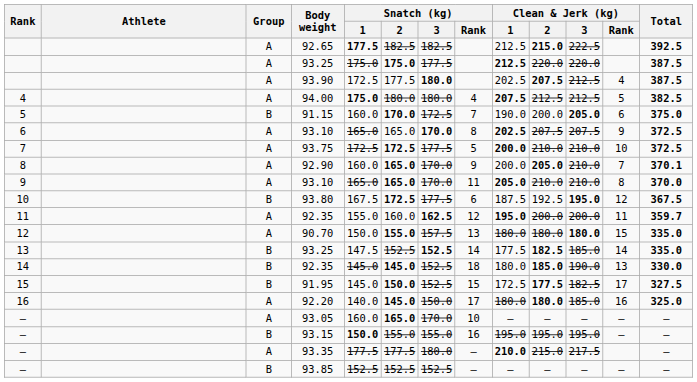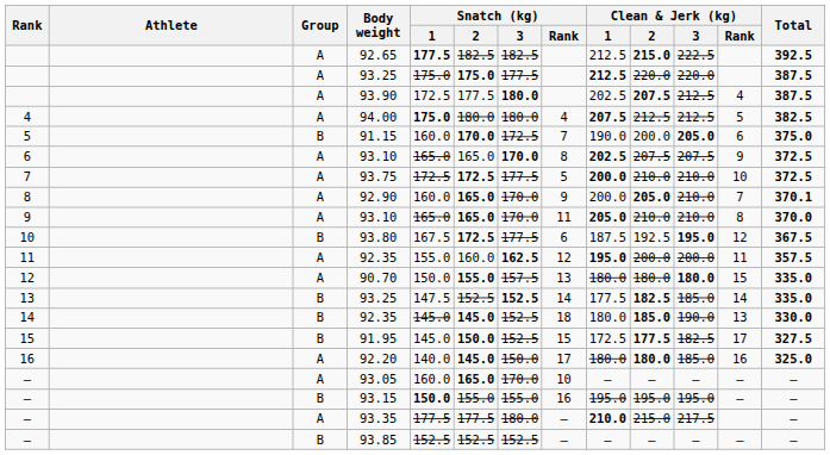 <table class = "wikitable" style="text-align:center;">
 <tr>
 <th rowspan=2 width=40>Rank</th>
 <th rowspan=2 width=250>Athlete</th>
 <th rowspan=2 width=50>Group</th>
 <th rowspan=2 width=60>Body weight</th>
 <th colspan=4>Snatch (kg)</th>
 <th colspan=4>Clean & Jerk (kg)</th>
 <th rowspan=2 width=60>Total</th>
 </tr>
 <tr>
 <th width=40>1</th>
 <th width=40>2</th>
 <th width=40>3</th>
 <th width=40>Rank</th>
 <th width=40>1</th>
 <th width=40>2</th>
 <th width=40>3</th>
 <th width=40>Rank</th>
 </tr>
 <tr>
 <td></td>
 <td align=left></td>
 <td>A</td>
 <td>92.65</td>
 <td><strong>177.5</strong></td>
 <td><s>182.5 </s></td>
 <td><s>182.5 </s></td>
 <td></td>
 <td>212.5</td>
 <td><strong>215.0</strong></td>
 <td><s>222.5 </s></td>
 <td></td>
 <td><strong>392.5</strong></td>
 </tr>
 <tr>
 <td></td>
 <td align=left></td>
 <td>A</td>
 <td>93.25</td>
 <td><s>175.0 </s></td>
 <td><strong>175.0</strong></td>
 <td><s>177.5 </s></td>
 <td></td>
 <td><strong>212.5</strong></td>
 <td><s>220.0 </s></td>
 <td><s>220.0 </s></td>
 <td></td>
 <td><strong>387.5</strong></td>
 </tr>
 <tr>
 <td></td>
 <td align=left></td>
 <td>A</td>
 <td>93.90</td>
 <td>172.5</td>
 <td>177.5</td>
 <td><strong>180.0</strong></td>
 <td></td>
 <td>202.5</td>
 <td><strong>207.5</strong></td>
 <td><s>212.5 </s></td>
 <td>4</td>
 <td><strong>387.5</strong></td>
 </tr>
 <tr>
 <td>4</td>
 <td align=left></td>
 <td>A</td>
 <td>94.00</td>
 <td><strong>175.0</strong></td>
 <td><s>180.0 </s></td>
 <td><s>180.0 </s></td>
 <td>4</td>
 <td><strong>207.5</strong></td>
 <td><s>212.5 </s></td>
 <td><s>212.5 </s></td>
 <td>5</td>
 <td><strong>382.5</strong></td>
 </tr>
 <tr>
 <td>5</td>
 <td align=left></td>
 <td>B</td>
 <td>91.15</td>
 <td>160.0</td>
 <td><strong>170.0</strong></td>
 <td><s>172.5 </s></td>
 <td>7</td>
 <td>190.0</td>
 <td>200.0</td>
 <td><strong>205.0</strong></td>
 <td>6</td>
 <td><strong>375.0</strong></td>
 </tr>
 <tr>
 <td>6</td>
 <td align=left></td>
 <td>A</td>
 <td>93.10</td>
 <td><s>165.0 </s></td>
 <td>165.0</td>
 <td><strong>170.0</strong></td>
 <td>8</td>
 <td><strong>202.5</strong></td>
 <td><s>207.5 </s></td>
 <td><s>207.5 </s></td>
 <td>9</td>
 <td><strong>372.5</strong></td>
 </tr>
 <tr>
 <td>7</td>
 <td align=left></td>
 <td>A</td>
 <td>93.75</td>
 <td><s>172.5 </s></td>
 <td><strong>172.5</strong></td>
 <td><s>177.5 </s></td>
 <td>5</td>
 <td><strong>200.0</strong></td>
 <td><s>210.0 </s></td>
 <td><s>210.0 </s></td>
 <td>10</td>
 <td><strong>372.5</strong></td>
 </tr>
 <tr>
 <td>8</td>
 <td align=left></td>
 <td>A</td>
 <td>92.90</td>
 <td>160.0</td>
 <td><strong>165.0</strong></td>
 <td><s>170.0 </s></td>
 <td>9</td>
 <td>200.0</td>
 <td><strong>205.0</strong></td>
 <td><s>210.0 </s></td>
 <td>7</td>
 <td><strong>370.1</strong></td>
 </tr>
 <tr>
 <td>9</td>
 <td align=left></td>
 <td>A</td>
 <td>93.10</td>
 <td><s>165.0 </s></td>
 <td><strong>165.0</strong></td>
 <td><s>170.0 </s></td>
 <td>11</td>
 <td><strong>205.0</strong></td>
 <td><s>210.0 </s></td>
 <td><s>210.0 </s></td>
 <td>8</td>
 <td><strong>370.0</strong></td>
 </tr>
 <tr>
 <td>10</td>
 <td align=left></td>
 <td>B</td>
 <td>93.80</td>
 <td>167.5</td>
 <td><strong>172.5</strong></td>
 <td><s>177.5 </s></td>
 <td>6</td>
 <td>187.5</td>
 <td>192.5</td>
 <td><strong>195.0</strong></td>
 <td>12</td>
 <td><strong>367.5</strong></td>
 </tr>
 <tr>
 <td>11</td>
 <td align=left></td>
 <td>A</td>
 <td>92.35</td>
 <td>155.0</td>
 <td>160.0</td>
 <td><strong>162.5</strong></td>
 <td>12</td>
 <td><strong>195.0</strong></td>
 <td><s>200.0 </s></td>
 <td><s>200.0 </s></td>
 <td>11</td>
-<td><strong>359.7</strong></td>
+<td><strong>357.5</strong></td>
 </tr>
 <tr>
 <td>12</td>
 <td align=left></td>
 <td>A</td>
 <td>90.70</td>
 <td>150.0</td>
 <td><strong>155.0</strong></td>
 <td><s>157.5 </s></td>
 <td>13</td>
 <td><s>180.0 </s></td>
 <td><s>180.0 </s></td>
 <td><strong>180.0</strong></td>
 <td>15</td>
 <td><strong>335.0</strong></td>
 </tr>
 <tr>
 <td>13</td>
 <td align=left></td>
 <td>B</td>
 <td>93.25</td>
 <td>147.5</td>
 <td><s>152.5 </s></td>
 <td><strong>152.5</strong></td>
 <td>14</td>
 <td>177.5</td>
 <td><strong>182.5</strong></td>
 <td><s>185.0 </s></td>
 <td>14</td>
 <td><strong>335.0</strong></td>
 </tr>
 <tr>
 <td>14</td>
 <td align=left></td>
 <td>B</td>
 <td>92.35</td>
 <td><s>145.0 </s></td>
 <td><strong>145.0</strong></td>
 <td><s>152.5 </s></td>
 <td>18</td>
 <td>180.0</td>
 <td><strong>185.0</strong></td>
 <td><s>190.0 </s></td>
 <td>13</td>
 <td><strong>330.0</strong></td>
 </tr>
 <tr>
 <td>15</td>
 <td align=left></td>
 <td>B</td>
 <td>91.95</td>
 <td>145.0</td>
 <td><strong>150.0</strong></td>
 <td><s>152.5 </s></td>
 <td>15</td>
 <td>172.5</td>
 <td><strong>177.5</strong></td>
 <td><s>182.5 </s></td>
 <td>17</td>
 <td><strong>327.5</strong></td>
 </tr>
 <tr>
 <td>16</td>
 <td align=left></td>
 <td>A</td>
 <td>92.20</td>
 <td>140.0</td>
 <td><strong>145.0</strong></td>
 <td><s>150.0 </s></td>
 <td>17</td>
 <td><s>180.0 </s></td>
 <td><strong>180.0</strong></td>
 <td><s>185.0 </s></td>
 <td>16</td>
 <td><strong>325.0</strong></td>
 </tr>
 <tr>
 <td>—</td>
 <td align=left></td>
 <td>A</td>
 <td>93.05</td>
 <td>160.0</td>
 <td><strong>165.0</strong></td>
 <td><s>170.0 </s></td>
 <td>10</td>
 <td>—</td>
 <td>—</td>
 <td>—</td>
 <td>—</td>
 <td>—</td>
 </tr>
 <tr>
 <td>—</td>
 <td align=left></td>
 <td>B</td>
 <td>93.15</td>
 <td><strong>150.0</strong></td>
 <td><s>155.0 </s></td>
 <td><s>155.0 </s></td>
 <td>16</td>
 <td><s>195.0 </s></td>
 <td><s>195.0 </s></td>
 <td><s>195.0 </s></td>
 <td>—</td>
 <td>—</td>
 </tr>
 <tr>
 <td>—</td>
 <td align=left></td>
 <td>A</td>
 <td>93.35</td>
 <td><s>177.5 </s></td>
 <td><s>177.5 </s></td>
 <td><s>180.0 </s></td>
 <td>—</td>
 <td><strong>210.0</strong></td>
 <td><s>215.0 </s></td>
 <td><s>217.5 </s></td>
 <td></td>
 <td>—</td>
 </tr>
 <tr>
 <td>—</td>
 <td align=left></td>
 <td>B</td>
 <td>93.85</td>
 <td><s>152.5 </s></td>
 <td><s>152.5 </s></td>
 <td><s>152.5 </s></td>
 <td>—</td>
 <td>—</td>
 <td>—</td>
 <td>—</td>
 <td>—</td>
 <td>—</td>
 </tr>
 </table>
